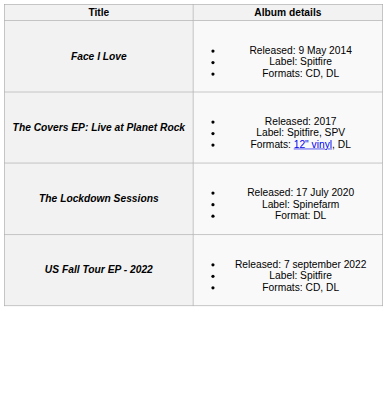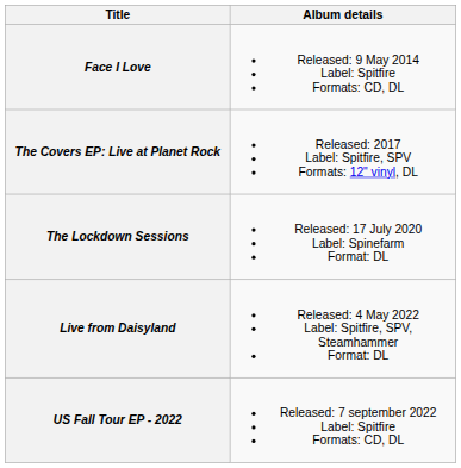 <table class="wikitable plainrowheaders" style="text-align:center;">
 <tr>
 <th scope="col" style="width:18em;">Title</th>
 <th scope="col" style="width:18em;">Album details</th>
 </tr>
 <tr>
 <th scope="row"><em>Face I Love</em></th>
 <td><br><ul><li>Released: 9 May 2014</li><li>Label: Spitfire</li><li>Formats: CD, DL</li></ul></td>
 </tr>
 <tr>
 <th scope="row"><em>The Covers EP: Live at Planet Rock</em></th>
 <td><br><ul><li>Released: 2017</li><li>Label: Spitfire, SPV</li><li>Formats: <a href='#'>12" vinyl</a>, DL</li></ul></td>
 </tr>
 <tr>
 <th scope="row"><em>The Lockdown Sessions</em></th>
 <td><br><ul><li>Released: 17 July 2020</li><li>Label: Spinefarm</li><li>Format: DL</li></ul></td>
 </tr>
 <tr>
+<th scope="row"><em>Live from Daisyland</em></th>
+<td><br><ul><li>Released: 4 May 2022</li><li>Label: Spitfire, SPV, Steamhammer</li><li>Format: DL</li></ul></td>
+</tr>
+<tr>
 <th scope="row"><em>US Fall Tour EP - 2022</em></th>
 <td><br><ul><li>Released: 7 september 2022</li><li>Label: Spitfire</li><li>Formats: CD, DL</li></ul></td>
 </tr>
 </table>
